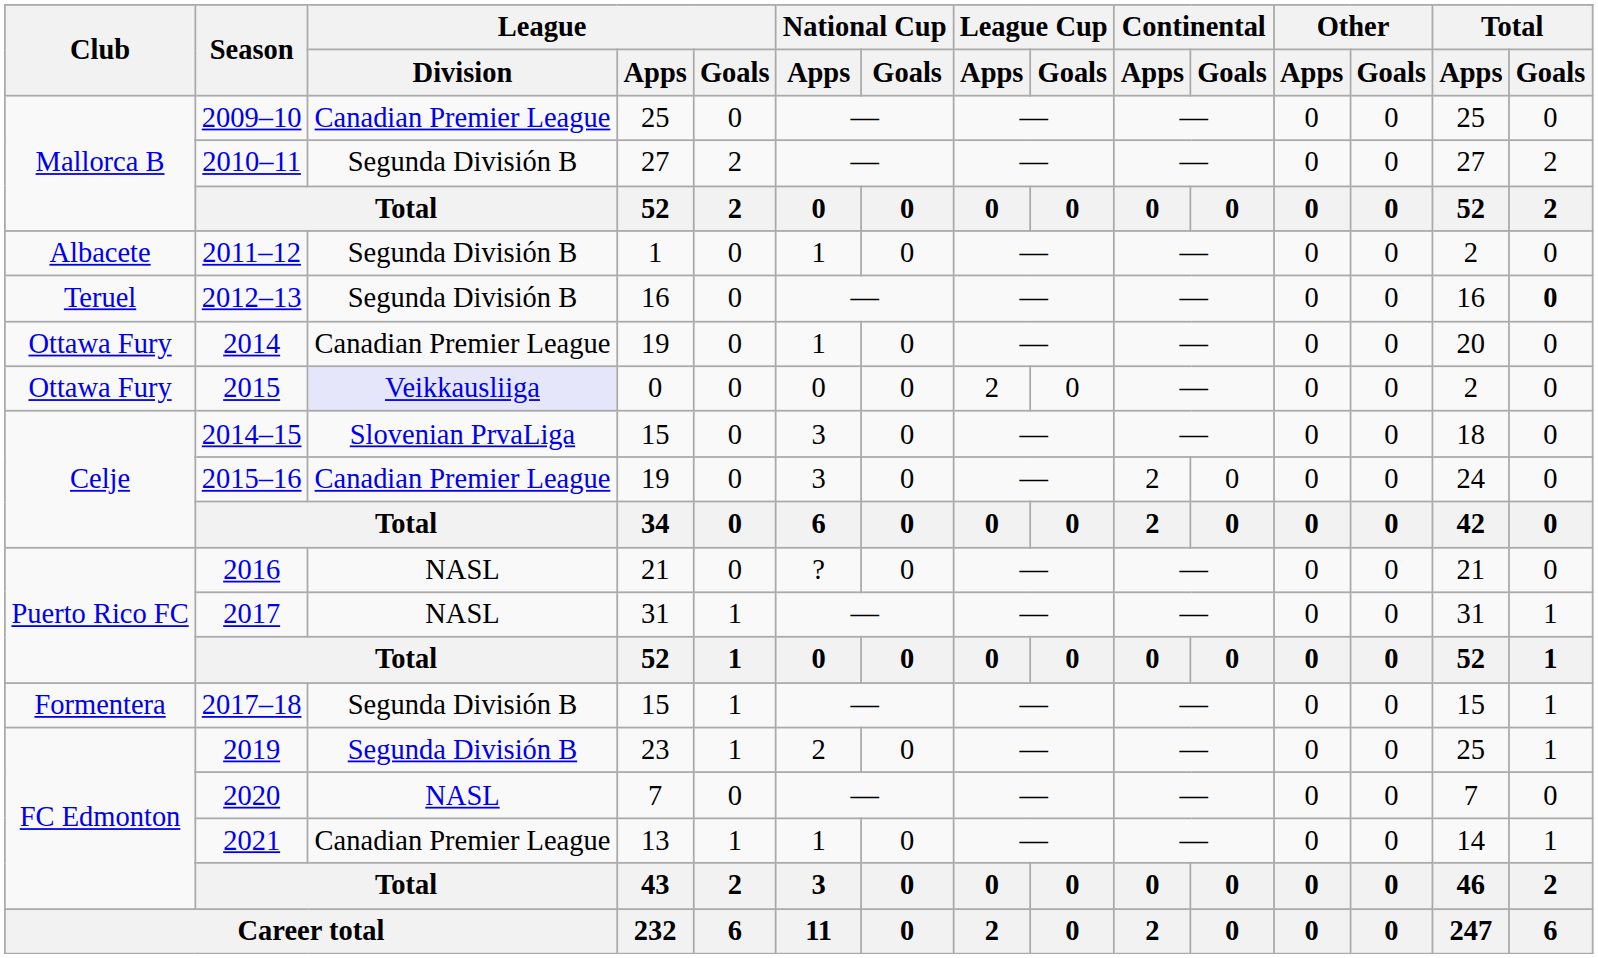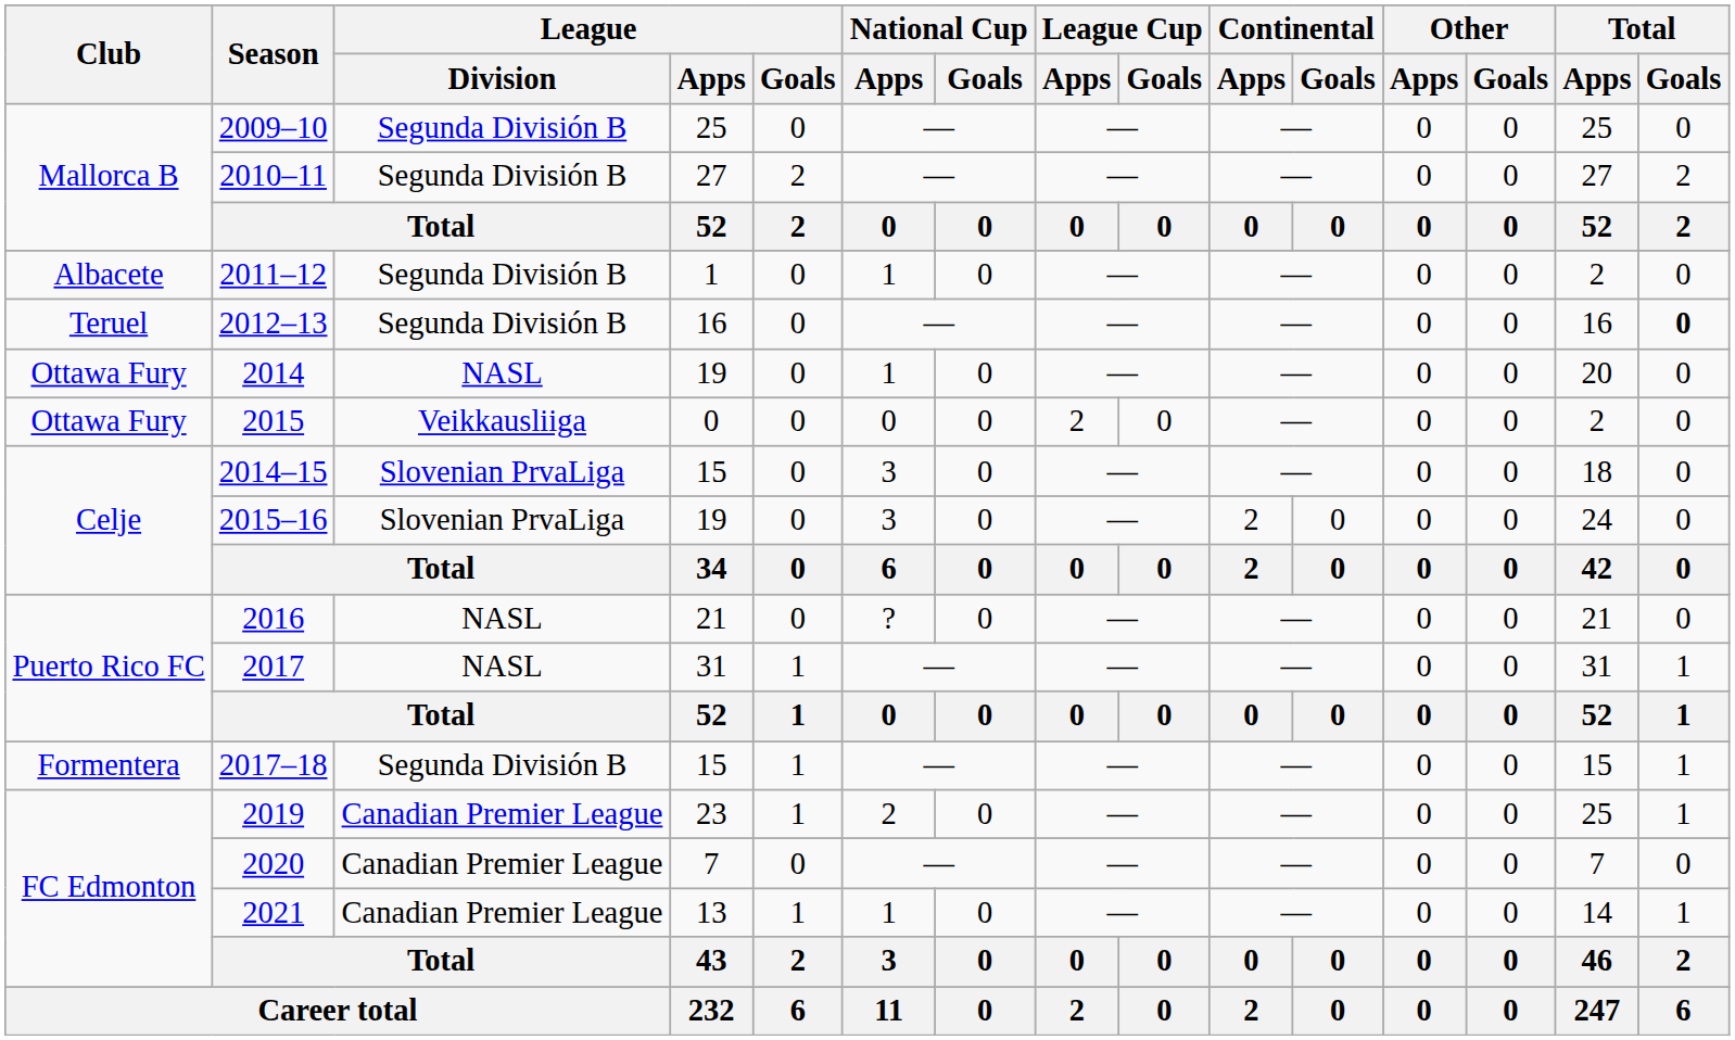 <table class="wikitable" style="text-align:center">
 <tr>
 <th rowspan="2">Club</th>
 <th rowspan="2">Season</th>
 <th colspan="3">League</th>
 <th colspan="2">National Cup</th>
 <th colspan="2">League Cup</th>
 <th colspan="2">Continental</th>
 <th colspan="2">Other</th>
 <th colspan="2">Total</th>
 </tr>
 <tr>
 <th>Division</th>
 <th>Apps</th>
 <th>Goals</th>
 <th>Apps</th>
 <th>Goals</th>
 <th>Apps</th>
 <th>Goals</th>
 <th>Apps</th>
 <th>Goals</th>
 <th>Apps</th>
 <th>Goals</th>
 <th>Apps</th>
 <th>Goals</th>
 </tr>
 <tr>
 <td rowspan="3"><a href='#'>Mallorca B</a></td>
 <td><a href='#'>2009–10</a></td>
-<td><a href='#'>Canadian Premier League</a></td>
+<td><a href='#'>Segunda División B</a></td>
 <td>25</td>
 <td>0</td>
 <td colspan="2">—</td>
 <td colspan="2">—</td>
 <td colspan="2">—</td>
 <td>0</td>
 <td>0</td>
 <td>25</td>
 <td>0</td>
 </tr>
 <tr>
 <td><a href='#'>2010–11</a></td>
 <td>Segunda División B</td>
 <td>27</td>
 <td>2</td>
 <td colspan="2">—</td>
 <td colspan="2">—</td>
 <td colspan="2">—</td>
 <td>0</td>
 <td>0</td>
 <td>27</td>
 <td>2</td>
 </tr>
 <tr>
 <th colspan="2">Total</th>
 <th>52</th>
 <th>2</th>
 <th>0</th>
 <th>0</th>
 <th>0</th>
 <th>0</th>
 <th>0</th>
 <th>0</th>
 <th>0</th>
 <th>0</th>
 <th>52</th>
 <th>2</th>
 </tr>
 <tr>
 <td rowspan="1"><a href='#'>Albacete</a></td>
 <td><a href='#'>2011–12</a></td>
 <td>Segunda División B</td>
 <td>1</td>
 <td>0</td>
 <td>1</td>
 <td>0</td>
 <td colspan="2">—</td>
 <td colspan="2">—</td>
 <td>0</td>
 <td>0</td>
 <td>2</td>
 <td>0</td>
 </tr>
 <tr>
 <td rowspan="1"><a href='#'>Teruel</a></td>
 <td><a href='#'>2012–13</a></td>
 <td>Segunda División B</td>
 <td>16</td>
 <td>0</td>
 <td colspan="2">—</td>
 <td colspan="2">—</td>
 <td colspan="2">—</td>
 <td>0</td>
 <td>0</td>
 <td>16</td>
 <td><strong>0</strong></td>
 </tr>
 <tr>
 <td rowspan="1"><a href='#'>Ottawa Fury</a></td>
 <td><a href='#'>2014</a></td>
-<td>Canadian Premier League</td>
+<td><a href='#'>NASL</a></td>
 <td>19</td>
 <td>0</td>
 <td>1</td>
 <td>0</td>
 <td colspan="2">—</td>
 <td colspan="2">—</td>
 <td>0</td>
 <td>0</td>
 <td>20</td>
 <td>0</td>
 </tr>
 <tr>
 <td rowspan="1"><a href='#'>Ottawa Fury</a></td>
 <td><a href='#'>2015</a></td>
-<td style="background: lavender;"><a href='#'>Veikkausliiga</a></td>
+<td><a href='#'>Veikkausliiga</a></td>
 <td>0</td>
 <td>0</td>
 <td>0</td>
 <td>0</td>
 <td>2</td>
 <td>0</td>
 <td colspan="2">—</td>
 <td>0</td>
 <td>0</td>
 <td>2</td>
 <td>0</td>
 </tr>
 <tr>
 <td rowspan="3"><a href='#'>Celje</a></td>
 <td><a href='#'>2014–15</a></td>
 <td><a href='#'>Slovenian PrvaLiga</a></td>
 <td>15</td>
 <td>0</td>
 <td>3</td>
 <td>0</td>
 <td colspan="2">—</td>
 <td colspan="2">—</td>
 <td>0</td>
 <td>0</td>
 <td>18</td>
 <td>0</td>
 </tr>
 <tr>
 <td><a href='#'>2015–16</a></td>
-<td><a href='#'>Canadian Premier League</a></td>
+<td>Slovenian PrvaLiga</td>
 <td>19</td>
 <td>0</td>
 <td>3</td>
 <td>0</td>
 <td colspan="2">—</td>
 <td>2</td>
 <td>0</td>
 <td>0</td>
 <td>0</td>
 <td>24</td>
 <td>0</td>
 </tr>
 <tr>
 <th colspan="2">Total</th>
 <th>34</th>
 <th>0</th>
 <th>6</th>
 <th>0</th>
 <th>0</th>
 <th>0</th>
 <th>2</th>
 <th>0</th>
 <th>0</th>
 <th>0</th>
 <th>42</th>
 <th>0</th>
 </tr>
 <tr>
 <td rowspan="3"><a href='#'>Puerto Rico FC</a></td>
 <td><a href='#'>2016</a></td>
 <td>NASL</td>
 <td>21</td>
 <td>0</td>
 <td>?</td>
 <td>0</td>
 <td colspan="2">—</td>
 <td colspan="2">—</td>
 <td>0</td>
 <td>0</td>
 <td>21</td>
 <td>0</td>
 </tr>
 <tr>
 <td><a href='#'>2017</a></td>
 <td>NASL</td>
 <td>31</td>
 <td>1</td>
 <td colspan="2">—</td>
 <td colspan="2">—</td>
 <td colspan="2">—</td>
 <td>0</td>
 <td>0</td>
 <td>31</td>
 <td>1</td>
 </tr>
 <tr>
 <th colspan="2">Total</th>
 <th>52</th>
 <th>1</th>
 <th>0</th>
 <th>0</th>
 <th>0</th>
 <th>0</th>
 <th>0</th>
 <th>0</th>
 <th>0</th>
 <th>0</th>
 <th>52</th>
 <th>1</th>
 </tr>
 <tr>
 <td rowspan="1"><a href='#'>Formentera</a></td>
 <td><a href='#'>2017–18</a></td>
 <td>Segunda División B</td>
 <td>15</td>
 <td>1</td>
 <td colspan="2">—</td>
 <td colspan="2">—</td>
 <td colspan="2">—</td>
 <td>0</td>
 <td>0</td>
 <td>15</td>
 <td>1</td>
 </tr>
 <tr>
 <td rowspan="4"><a href='#'>FC Edmonton</a></td>
 <td><a href='#'>2019</a></td>
-<td><a href='#'>Segunda División B</a></td>
+<td><a href='#'>Canadian Premier League</a></td>
 <td>23</td>
 <td>1</td>
 <td>2</td>
 <td>0</td>
 <td colspan="2">—</td>
 <td colspan="2">—</td>
 <td>0</td>
 <td>0</td>
 <td>25</td>
 <td>1</td>
 </tr>
 <tr>
 <td><a href='#'>2020</a></td>
-<td><a href='#'>NASL</a></td>
+<td>Canadian Premier League</td>
 <td>7</td>
 <td>0</td>
 <td colspan="2">—</td>
 <td colspan="2">—</td>
 <td colspan="2">—</td>
 <td>0</td>
 <td>0</td>
 <td>7</td>
 <td>0</td>
 </tr>
 <tr>
 <td><a href='#'>2021</a></td>
 <td>Canadian Premier League</td>
 <td>13</td>
 <td>1</td>
 <td>1</td>
 <td>0</td>
 <td colspan="2">—</td>
 <td colspan="2">—</td>
 <td>0</td>
 <td>0</td>
 <td>14</td>
 <td>1</td>
 </tr>
 <tr>
 <th colspan="2">Total</th>
 <th>43</th>
 <th>2</th>
 <th>3</th>
 <th>0</th>
 <th>0</th>
 <th>0</th>
 <th>0</th>
 <th>0</th>
 <th>0</th>
 <th>0</th>
 <th>46</th>
 <th>2</th>
 </tr>
 <tr>
 <th colspan="3">Career total</th>
 <th>232</th>
 <th>6</th>
 <th>11</th>
 <th>0</th>
 <th>2</th>
 <th>0</th>
 <th>2</th>
 <th>0</th>
 <th>0</th>
 <th>0</th>
 <th>247</th>
 <th>6</th>
 </tr>
 </table>
